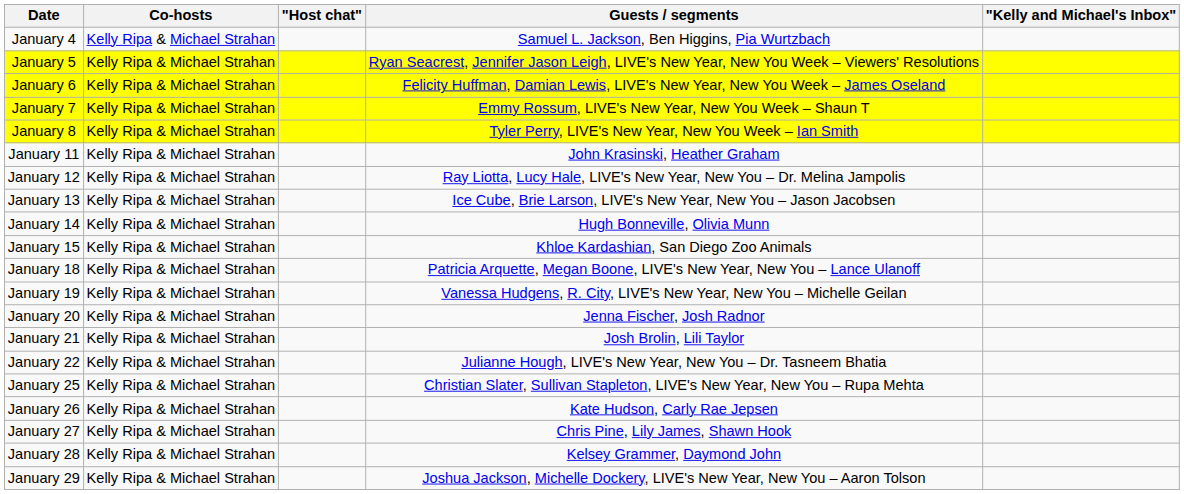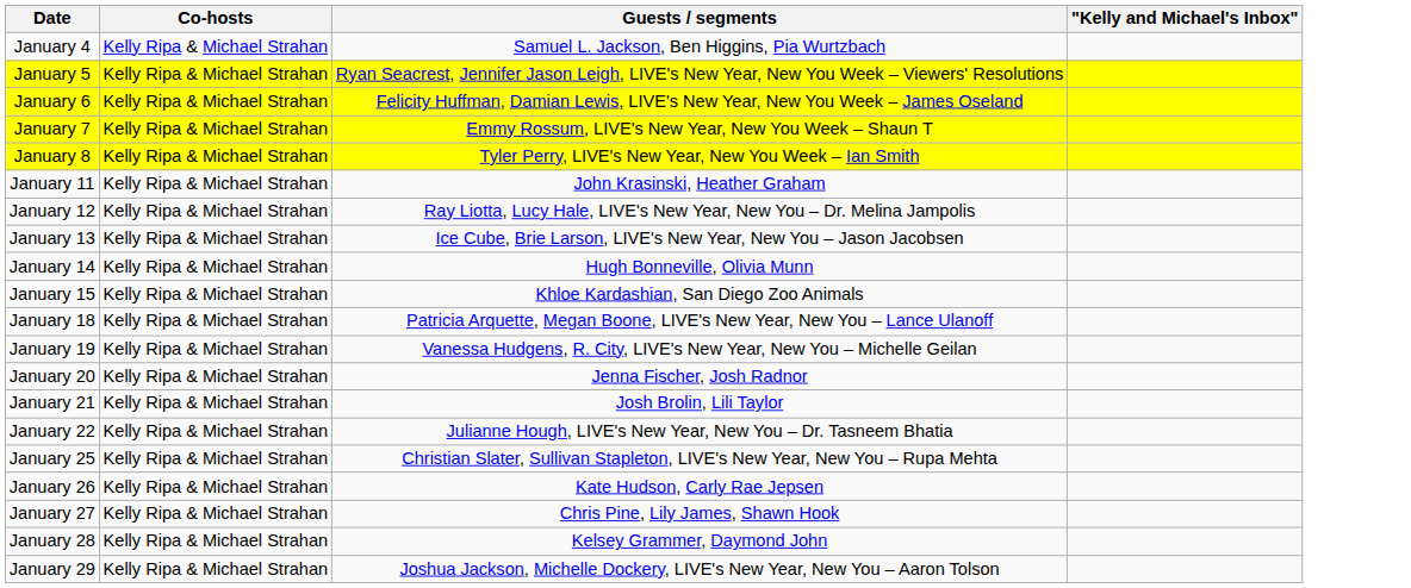 <table class="wikitable sortable" style="text-align:center;">
 <tr>
 <th>Date</th>
 <th>Co-hosts</th>
-<th>"Host chat"</th>
 <th>Guests / segments</th>
 <th>"Kelly and Michael's Inbox"</th>
 </tr>
 <tr>
 <td>January 4</td>
 <td><a href='#'>Kelly Ripa</a> & <a href='#'>Michael Strahan</a></td>
-<td></td>
 <td><a href='#'>Samuel L. Jackson</a>, Ben Higgins, <a href='#'>Pia Wurtzbach</a></td>
 <td></td>
 </tr>
 <tr style="background:yellow;">
 <td>January 5</td>
 <td>Kelly Ripa & Michael Strahan</td>
-<td></td>
 <td><a href='#'>Ryan Seacrest</a>, <a href='#'>Jennifer Jason Leigh</a>, LIVE's New Year, New You Week – Viewers' Resolutions</td>
 <td></td>
 </tr>
 <tr style="background:yellow;">
 <td>January 6</td>
 <td>Kelly Ripa & Michael Strahan</td>
-<td></td>
 <td><a href='#'>Felicity Huffman</a>, <a href='#'>Damian Lewis</a>, LIVE's New Year, New You Week – <a href='#'>James Oseland</a></td>
 <td></td>
 </tr>
 <tr style="background:yellow;">
 <td>January 7</td>
 <td>Kelly Ripa & Michael Strahan</td>
-<td></td>
 <td><a href='#'>Emmy Rossum</a>, LIVE's New Year, New You Week – Shaun T</td>
 <td></td>
 </tr>
 <tr style="background:yellow;">
 <td>January 8</td>
 <td>Kelly Ripa & Michael Strahan</td>
-<td></td>
 <td><a href='#'>Tyler Perry</a>, LIVE's New Year, New You Week – <a href='#'>Ian Smith</a></td>
 <td></td>
 </tr>
 <tr>
 <td>January 11</td>
 <td>Kelly Ripa & Michael Strahan</td>
-<td></td>
 <td><a href='#'>John Krasinski</a>, <a href='#'>Heather Graham</a></td>
 <td></td>
 </tr>
 <tr>
 <td>January 12</td>
 <td>Kelly Ripa & Michael Strahan</td>
-<td></td>
 <td><a href='#'>Ray Liotta</a>, <a href='#'>Lucy Hale</a>, LIVE's New Year, New You – Dr. Melina Jampolis</td>
 <td></td>
 </tr>
 <tr>
 <td>January 13</td>
 <td>Kelly Ripa & Michael Strahan</td>
-<td></td>
 <td><a href='#'>Ice Cube</a>, <a href='#'>Brie Larson</a>, LIVE's New Year, New You – Jason Jacobsen</td>
 <td></td>
 </tr>
 <tr>
 <td>January 14</td>
 <td>Kelly Ripa & Michael Strahan</td>
-<td></td>
 <td><a href='#'>Hugh Bonneville</a>, <a href='#'>Olivia Munn</a></td>
 <td></td>
 </tr>
 <tr>
 <td>January 15</td>
 <td>Kelly Ripa & Michael Strahan</td>
-<td></td>
 <td><a href='#'>Khloe Kardashian</a>, San Diego Zoo Animals</td>
 <td></td>
 </tr>
 <tr>
 <td>January 18</td>
 <td>Kelly Ripa & Michael Strahan</td>
-<td></td>
 <td><a href='#'>Patricia Arquette</a>, <a href='#'>Megan Boone</a>, LIVE's New Year, New You – <a href='#'>Lance Ulanoff</a></td>
 <td></td>
 </tr>
 <tr>
 <td>January 19</td>
 <td>Kelly Ripa & Michael Strahan</td>
-<td></td>
 <td><a href='#'>Vanessa Hudgens</a>, <a href='#'>R. City</a>, LIVE's New Year, New You – Michelle Geilan</td>
 <td></td>
 </tr>
 <tr>
 <td>January 20</td>
 <td>Kelly Ripa & Michael Strahan</td>
-<td></td>
 <td><a href='#'>Jenna Fischer</a>, <a href='#'>Josh Radnor</a></td>
 <td></td>
 </tr>
 <tr>
 <td>January 21</td>
 <td>Kelly Ripa & Michael Strahan</td>
-<td></td>
 <td><a href='#'>Josh Brolin</a>, <a href='#'>Lili Taylor</a></td>
 <td></td>
 </tr>
 <tr>
 <td>January 22</td>
 <td>Kelly Ripa & Michael Strahan</td>
-<td></td>
 <td><a href='#'>Julianne Hough</a>, LIVE's New Year, New You – Dr. Tasneem Bhatia</td>
 <td></td>
 </tr>
 <tr>
 <td>January 25</td>
 <td>Kelly Ripa & Michael Strahan</td>
-<td></td>
 <td><a href='#'>Christian Slater</a>, <a href='#'>Sullivan Stapleton</a>, LIVE's New Year, New You – Rupa Mehta</td>
 <td></td>
 </tr>
 <tr>
 <td>January 26</td>
 <td>Kelly Ripa & Michael Strahan</td>
-<td></td>
 <td><a href='#'>Kate Hudson</a>, <a href='#'>Carly Rae Jepsen</a></td>
 <td></td>
 </tr>
 <tr>
 <td>January 27</td>
 <td>Kelly Ripa & Michael Strahan</td>
-<td></td>
 <td><a href='#'>Chris Pine</a>, <a href='#'>Lily James</a>, <a href='#'>Shawn Hook</a></td>
 <td></td>
 </tr>
 <tr>
 <td>January 28</td>
 <td>Kelly Ripa & Michael Strahan</td>
-<td></td>
 <td><a href='#'>Kelsey Grammer</a>, <a href='#'>Daymond John</a></td>
 <td></td>
 </tr>
 <tr>
 <td>January 29</td>
 <td>Kelly Ripa & Michael Strahan</td>
-<td></td>
 <td><a href='#'>Joshua Jackson</a>, <a href='#'>Michelle Dockery</a>, LIVE's New Year, New You – Aaron Tolson</td>
 <td></td>
 </tr>
 </table>
